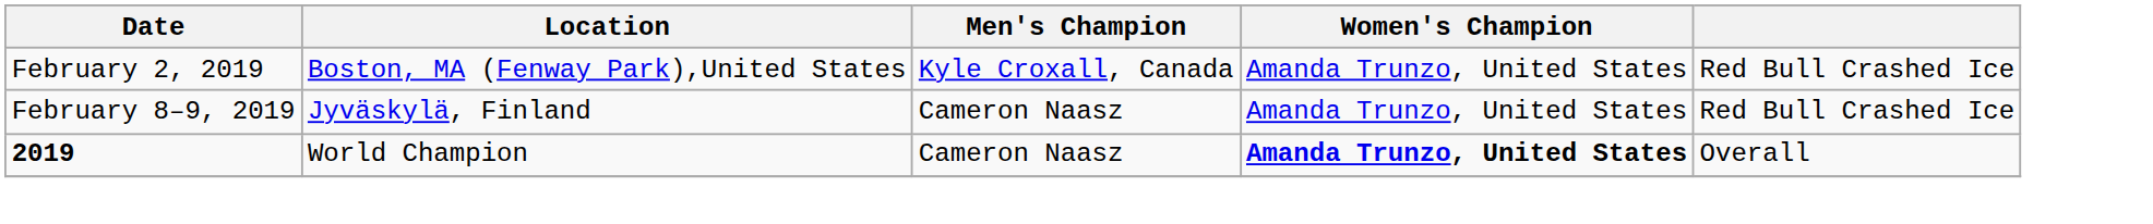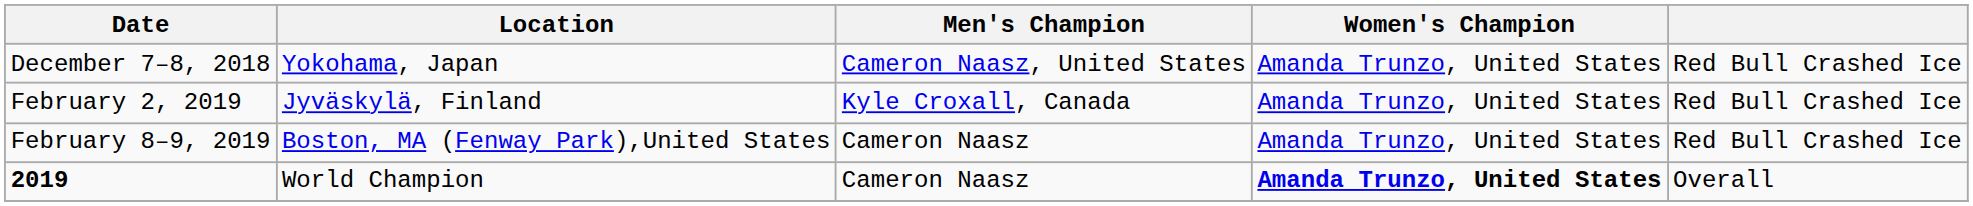 <table class="wikitable">
 <tr>
 <th>Date</th>
 <th>Location</th>
 <th>Men's Champion</th>
 <th>Women's Champion</th>
 <th></th>
 </tr>
 <tr>
+<td>December 7–8, 2018</td>
+<td><a href='#'>Yokohama</a>, Japan</td>
+<td><a href='#'>Cameron Naasz</a>, United States</td>
+<td><a href='#'>Amanda Trunzo</a>, United States</td>
+<td>Red Bull Crashed Ice</td>
+</tr>
+<tr>
 <td>February 2, 2019</td>
-<td><a href='#'>Boston, MA</a> (<a href='#'>Fenway Park</a>),United States</td>
+<td><a href='#'>Jyväskylä</a>, Finland</td>
 <td><a href='#'>Kyle Croxall</a>, Canada</td>
 <td><a href='#'>Amanda Trunzo</a>, United States</td>
 <td>Red Bull Crashed Ice</td>
 </tr>
 <tr>
 <td>February 8–9, 2019</td>
-<td><a href='#'>Jyväskylä</a>, Finland</td>
+<td><a href='#'>Boston, MA</a> (<a href='#'>Fenway Park</a>),United States</td>
 <td>Cameron Naasz</td>
 <td><a href='#'>Amanda Trunzo</a>, United States</td>
 <td>Red Bull Crashed Ice</td>
 </tr>
 <tr>
 <td><strong>2019</strong></td>
 <td>World Champion</td>
 <td>Cameron Naasz</td>
 <td><strong><a href='#'>Amanda Trunzo</a>, United States</strong></td>
 <td>Overall</td>
 </tr>
 <tr>
 </tr>
 </table>
